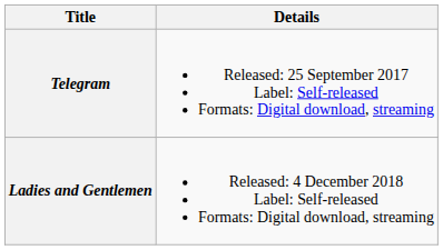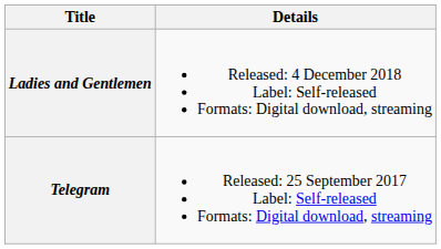 <table class="wikitable plainrowheaders" style="text-align:center;" border="1">
 <tr>
 <th scope="col">Title</th>
 <th scope="col">Details</th>
 </tr>
 <tr>
+<th scope="row"><em>Ladies and Gentlemen</em></th>
+<td><br><ul><li>Released: 4 December 2018</li><li>Label: Self-released</li><li>Formats: Digital download, streaming</li></ul></td>
+</tr>
+<tr>
 <th scope="row"><em>Telegram</em></th>
 <td><br><ul><li>Released: 25 September 2017</li><li>Label: <a href='#'>Self-released</a></li><li>Formats: <a href='#'>Digital download</a>, <a href='#'>streaming</a></li></ul></td>
 </tr>
-<tr>
-<th scope="row"><em>Ladies and Gentlemen</em></th>
-<td><br><ul><li>Released: 4 December 2018</li><li>Label: Self-released</li><li>Formats: Digital download, streaming</li></ul></td>
-</tr>
 </table>
